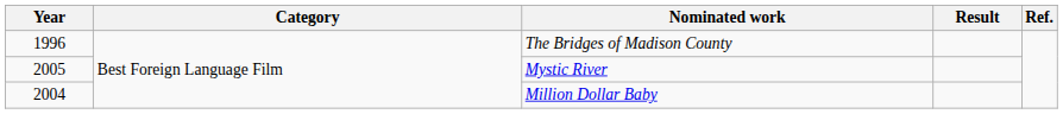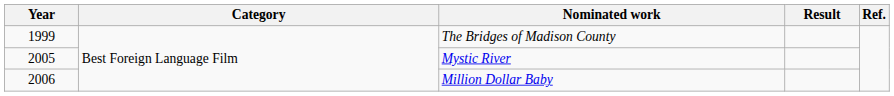 <table class=wikitable>
 <tr>
 <th scope="col" style="width:5em;">Year</th>
 <th scope="col" style="width:26em;">Category</th>
 <th scope="col" style="width:25em;">Nominated work</th>
 <th scope="col" style="width:5em;">Result</th>
 <th>Ref.</th>
 </tr>
 <tr>
-<td style="text-align:center;">1996</td>
+<td style="text-align:center;">1999</td>
 <td rowspan="3">Best Foreign Language Film</td>
 <td><em>The Bridges of Madison County</em></td>
 <td></td>
 <td rowspan=3></td>
 </tr>
 <tr>
 <td style="text-align:center;">2005</td>
 <td><em><a href='#'>Mystic River</a></em></td>
 <td></td>
 </tr>
 <tr>
-<td style="text-align:center;">2004</td>
+<td style="text-align:center;">2006</td>
 <td><em><a href='#'>Million Dollar Baby</a></em></td>
 <td></td>
 </tr>
 </table>
